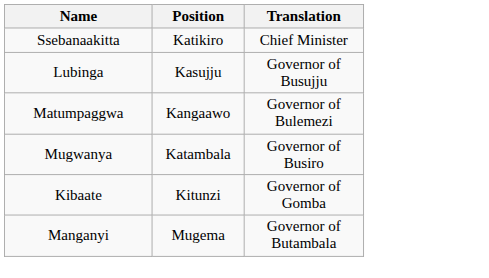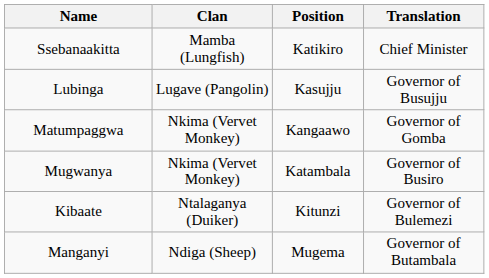 <table class="wikitable" style="text-align: center">
 <tr>
 <th width=150>Name</th>
+<th width=120>Clan</th>
 <th width=90>Position</th>
 <th width=120>Translation</th>
 </tr>
 <tr>
 <td>Ssebanaakitta</td>
+<td>Mamba (Lungfish)</td>
 <td>Katikiro</td>
 <td>Chief Minister</td>
 </tr>
 <tr>
 <td>Lubinga</td>
+<td>Lugave (Pangolin)</td>
 <td>Kasujju</td>
 <td>Governor of Busujju</td>
 </tr>
 <tr>
 <td>Matumpaggwa</td>
+<td>Nkima (Vervet Monkey)</td>
 <td>Kangaawo</td>
-<td>Governor of Bulemezi</td>
+<td>Governor of Gomba</td>
 </tr>
 <tr>
 <td>Mugwanya</td>
+<td>Nkima (Vervet Monkey)</td>
 <td>Katambala</td>
 <td>Governor of Busiro</td>
 </tr>
 <tr>
 <td>Kibaate</td>
+<td>Ntalaganya (Duiker)</td>
 <td>Kitunzi</td>
-<td>Governor of Gomba</td>
+<td>Governor of Bulemezi</td>
 </tr>
 <tr>
 <td>Manganyi</td>
+<td>Ndiga (Sheep)</td>
 <td>Mugema</td>
 <td>Governor of Butambala</td>
 </tr>
 </table>
